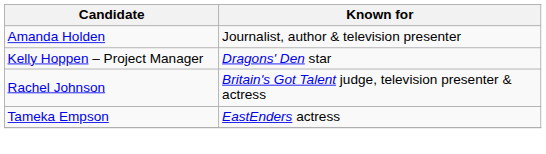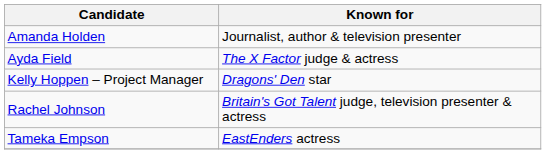 <table class="wikitable" width="50%">
 <tr>
 <th width="40%">Candidate</th>
 <th>Known for</th>
 </tr>
 <tr>
 <td><a href='#'>Amanda Holden</a></td>
 <td>Journalist, author & television presenter</td>
+</tr>
+<tr>
+<td><a href='#'>Ayda Field</a></td>
+<td><em><a href='#'>The X Factor</a></em> judge & actress</td>
 </tr>
 <tr>
 <td><a href='#'>Kelly Hoppen</a> – Project Manager</td>
 <td><em><a href='#'>Dragons' Den</a></em> star</td>
 </tr>
 <tr>
 <td><a href='#'>Rachel Johnson</a></td>
 <td><em><a href='#'>Britain's Got Talent</a></em> judge, television presenter & actress</td>
 </tr>
 <tr>
 <td><a href='#'>Tameka Empson</a></td>
 <td><em><a href='#'>EastEnders</a></em> actress</td>
 </tr>
 <tr>
 </tr>
 </table>
